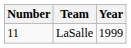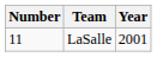 <table class="wikitable">
 <tr>
 <th>Number</th>
 <th>Team</th>
 <th>Year</th>
 </tr>
 <tr>
 <td>11</td>
 <td>LaSalle</td>
-<td>1999</td>
+<td>2001</td>
 </tr>
 </table>
